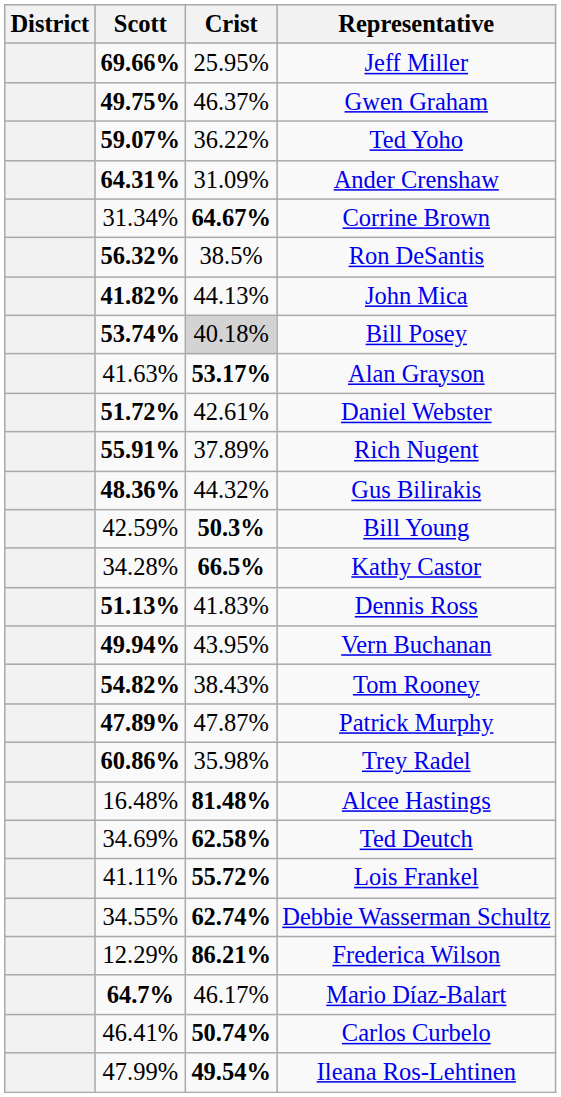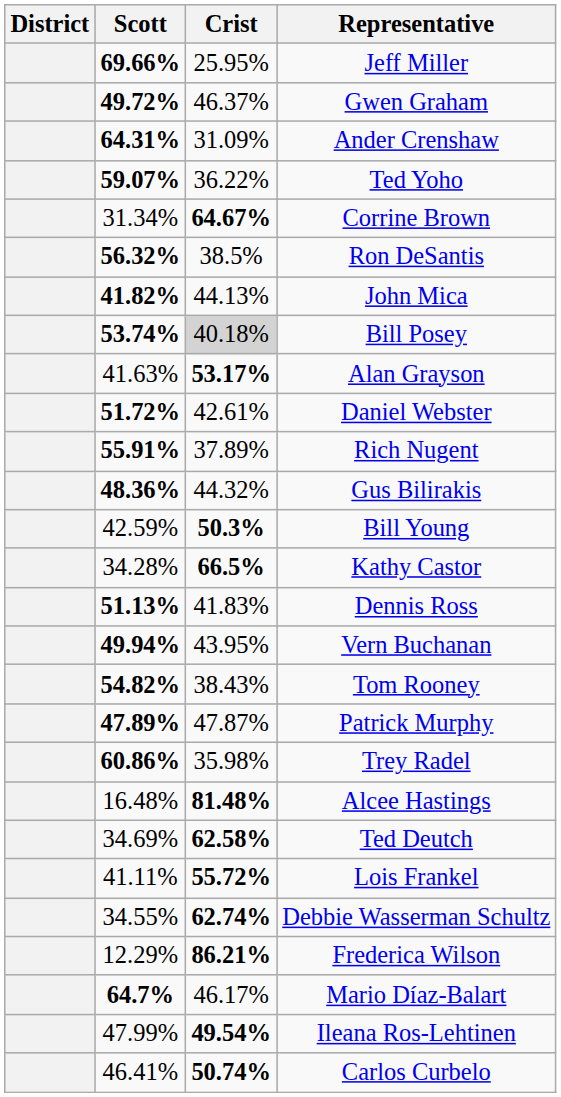 <table class=wikitable>
 <tr>
 <th>District</th>
 <th>Scott</th>
 <th>Crist</th>
 <th>Representative</th>
 </tr>
 <tr align=center>
 <th></th>
 <td><strong>69.66%</strong></td>
 <td>25.95%</td>
 <td><a href='#'>Jeff Miller</a></td>
 </tr>
 <tr align=center>
 <th></th>
-<td><strong>49.75%</strong></td>
+<td><strong>49.72%</strong></td>
 <td>46.37%</td>
 <td><a href='#'>Gwen Graham</a></td>
+</tr>
+<tr align=center>
+<th></th>
+<td><strong>64.31%</strong></td>
+<td>31.09%</td>
+<td><a href='#'>Ander Crenshaw</a></td>
 </tr>
 <tr align=center>
 <th></th>
 <td><strong>59.07%</strong></td>
 <td>36.22%</td>
 <td><a href='#'>Ted Yoho</a></td>
-</tr>
-<tr align=center>
-<th></th>
-<td><strong>64.31%</strong></td>
-<td>31.09%</td>
-<td><a href='#'>Ander Crenshaw</a></td>
 </tr>
 <tr align=center>
 <th></th>
 <td>31.34%</td>
 <td><strong>64.67%</strong></td>
 <td><a href='#'>Corrine Brown</a></td>
 </tr>
 <tr align=center>
 <th></th>
 <td><strong>56.32%</strong></td>
 <td>38.5%</td>
 <td><a href='#'>Ron DeSantis</a></td>
 </tr>
 <tr align=center>
 <th></th>
 <td><strong>41.82%</strong></td>
 <td>44.13%</td>
 <td><a href='#'>John Mica</a></td>
 </tr>
 <tr align=center>
 <th></th>
 <td><strong>53.74%</strong></td>
 <td style="background: lightgrey;">40.18%</td>
 <td><a href='#'>Bill Posey</a></td>
 </tr>
 <tr align=center>
 <th></th>
 <td>41.63%</td>
 <td><strong>53.17%</strong></td>
 <td><a href='#'>Alan Grayson</a></td>
 </tr>
 <tr align=center>
 <th></th>
 <td><strong>51.72%</strong></td>
 <td>42.61%</td>
 <td><a href='#'>Daniel Webster</a></td>
 </tr>
 <tr align=center>
 <th></th>
 <td><strong>55.91%</strong></td>
 <td>37.89%</td>
 <td><a href='#'>Rich Nugent</a></td>
 </tr>
 <tr align=center>
 <th></th>
 <td><strong>48.36%</strong></td>
 <td>44.32%</td>
 <td><a href='#'>Gus Bilirakis</a></td>
 </tr>
 <tr align=center>
 <th></th>
 <td>42.59%</td>
 <td><strong>50.3%</strong></td>
 <td><a href='#'>Bill Young</a></td>
 </tr>
 <tr align=center>
 <th></th>
 <td>34.28%</td>
 <td><strong>66.5%</strong></td>
 <td><a href='#'>Kathy Castor</a></td>
 </tr>
 <tr align=center>
 <th></th>
 <td><strong>51.13%</strong></td>
 <td>41.83%</td>
 <td><a href='#'>Dennis Ross</a></td>
 </tr>
 <tr align=center>
 <th></th>
 <td><strong>49.94%</strong></td>
 <td>43.95%</td>
 <td><a href='#'>Vern Buchanan</a></td>
 </tr>
 <tr align=center>
 <th></th>
 <td><strong>54.82%</strong></td>
 <td>38.43%</td>
 <td><a href='#'>Tom Rooney</a></td>
 </tr>
 <tr align=center>
 <th></th>
 <td><strong>47.89%</strong></td>
 <td>47.87%</td>
 <td><a href='#'>Patrick Murphy</a></td>
 </tr>
 <tr align=center>
 <th></th>
 <td><strong>60.86%</strong></td>
 <td>35.98%</td>
 <td><a href='#'>Trey Radel</a></td>
 </tr>
 <tr align=center>
 <th></th>
 <td>16.48%</td>
 <td><strong>81.48%</strong></td>
 <td><a href='#'>Alcee Hastings</a></td>
 </tr>
 <tr align=center>
 <th></th>
 <td>34.69%</td>
 <td><strong>62.58%</strong></td>
 <td><a href='#'>Ted Deutch</a></td>
 </tr>
 <tr align=center>
 <th></th>
 <td>41.11%</td>
 <td><strong>55.72%</strong></td>
 <td><a href='#'>Lois Frankel</a></td>
 </tr>
 <tr align=center>
 <th></th>
 <td>34.55%</td>
 <td><strong>62.74%</strong></td>
 <td><a href='#'>Debbie Wasserman Schultz</a></td>
 </tr>
 <tr align=center>
 <th></th>
 <td>12.29%</td>
 <td><strong>86.21%</strong></td>
 <td><a href='#'>Frederica Wilson</a></td>
 </tr>
 <tr align=center>
 <th></th>
 <td><strong>64.7%</strong></td>
 <td>46.17%</td>
 <td><a href='#'>Mario Díaz-Balart</a></td>
 </tr>
 <tr align=center>
 <th></th>
+<td>47.99%</td>
+<td><strong>49.54%</strong></td>
+<td><a href='#'>Ileana Ros-Lehtinen</a></td>
+</tr>
+<tr align=center>
+<th></th>
 <td>46.41%</td>
 <td><strong>50.74%</strong></td>
 <td><a href='#'>Carlos Curbelo</a></td>
 </tr>
 <tr align=center>
-<th></th>
-<td>47.99%</td>
-<td><strong>49.54%</strong></td>
-<td><a href='#'>Ileana Ros-Lehtinen</a></td>
-</tr>
-<tr align=center>
 </tr>
 </table>
